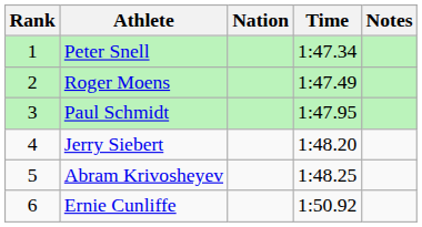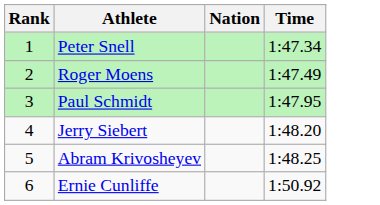 <table class="wikitable sortable" style="text-align:center">
 <tr>
 <th>Rank</th>
 <th>Athlete</th>
 <th>Nation</th>
 <th>Time</th>
-<th>Notes</th>
 </tr>
 <tr bgcolor=bbf3bb>
 <td>1</td>
 <td align=left><a href='#'>Peter Snell</a></td>
 <td align=left></td>
 <td>1:47.34</td>
-<td></td>
 </tr>
 <tr bgcolor=bbf3bb>
 <td>2</td>
 <td align=left><a href='#'>Roger Moens</a></td>
 <td align=left></td>
 <td>1:47.49</td>
-<td></td>
 </tr>
 <tr bgcolor=bbf3bb>
 <td>3</td>
 <td align=left><a href='#'>Paul Schmidt</a></td>
 <td align=left></td>
 <td>1:47.95</td>
-<td></td>
 </tr>
 <tr>
 <td>4</td>
 <td align=left><a href='#'>Jerry Siebert</a></td>
 <td align=left></td>
 <td>1:48.20</td>
-<td></td>
 </tr>
 <tr>
 <td>5</td>
 <td align=left><a href='#'>Abram Krivosheyev</a></td>
 <td align=left></td>
 <td>1:48.25</td>
-<td></td>
 </tr>
 <tr>
 <td>6</td>
 <td align=left><a href='#'>Ernie Cunliffe</a></td>
 <td align=left></td>
 <td>1:50.92</td>
-<td></td>
 </tr>
 </table>
